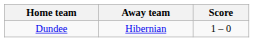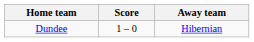 <table class="wikitable" style="text-align: center">
 <tr>
 <th width=140>Home team</th>
+<th width=80>Score</th>
 <th width=140>Away team</th>
-<th width=80>Score</th>
 </tr>
 <tr>
 <td><a href='#'>Dundee</a></td>
+<td>1 – 0</td>
 <td><a href='#'>Hibernian</a></td>
-<td>1 – 0</td>
 </tr>
 </table>
